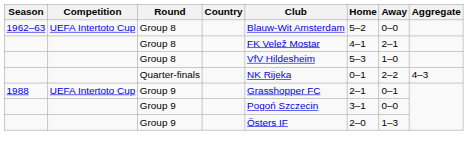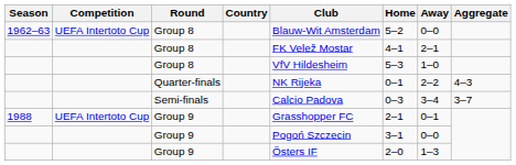 <table class="wikitable">
 <tr>
 <th>Season</th>
 <th>Competition</th>
 <th>Round</th>
 <th>Country</th>
 <th>Club</th>
 <th>Home</th>
 <th>Away</th>
 <th>Aggregate</th>
 </tr>
 <tr>
 <td><a href='#'>1962–63</a></td>
 <td><a href='#'>UEFA Intertoto Cup</a></td>
 <td>Group 8</td>
 <td></td>
 <td><a href='#'>Blauw-Wit Amsterdam</a></td>
 <td>5–2</td>
 <td>0–0</td>
 <td></td>
 </tr>
 <tr>
 <td></td>
 <td></td>
 <td>Group 8</td>
 <td></td>
 <td><a href='#'>FK Velež Mostar</a></td>
 <td>4–1</td>
 <td>2–1</td>
 <td></td>
 </tr>
 <tr>
 <td></td>
 <td></td>
 <td>Group 8</td>
 <td></td>
 <td><a href='#'>VfV Hildesheim</a></td>
 <td>5–3</td>
 <td>1–0</td>
 <td></td>
 </tr>
 <tr>
 <td></td>
 <td></td>
 <td>Quarter-finals</td>
 <td></td>
 <td><a href='#'>NK Rijeka</a></td>
 <td>0–1</td>
 <td>2–2</td>
 <td>4–3</td>
 </tr>
 <tr>
+<td></td>
+<td></td>
+<td>Semi-finals</td>
+<td></td>
+<td><a href='#'>Calcio Padova</a></td>
+<td>0–3</td>
+<td>3–4</td>
+<td>3–7</td>
+</tr>
+<tr>
 <td><a href='#'>1988</a></td>
 <td><a href='#'>UEFA Intertoto Cup</a></td>
 <td>Group 9</td>
 <td></td>
 <td><a href='#'>Grasshopper FC</a></td>
 <td>2–1</td>
 <td>0–1</td>
 </tr>
 <tr>
 <td></td>
 <td></td>
 <td>Group 9</td>
 <td></td>
 <td><a href='#'>Pogoń Szczecin</a></td>
 <td>3–1</td>
 <td>0–0</td>
 </tr>
 <tr>
 <td></td>
 <td></td>
 <td>Group 9</td>
 <td></td>
 <td><a href='#'>Östers IF</a></td>
 <td>2–0</td>
 <td>1–3</td>
 </tr>
 </table>
